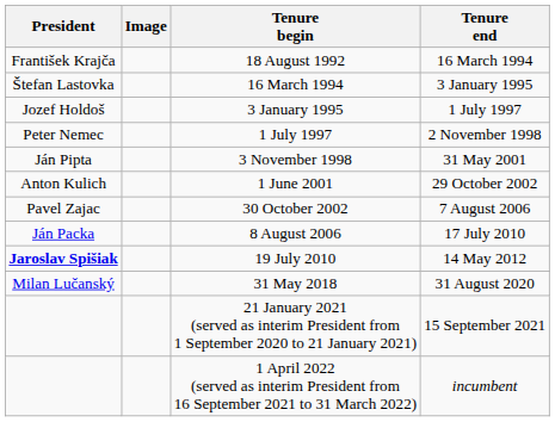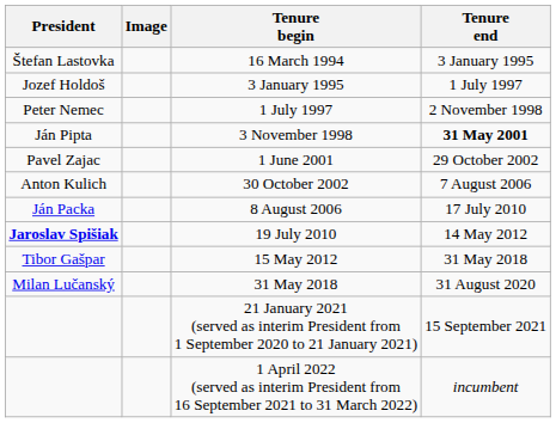 <table class="wikitable" width="auto" style="text-align: center">
 <tr>
 <th>President</th>
 <th>Image</th>
 <th>Tenure <br> begin</th>
 <th>Tenure <br> end</th>
-</tr>
-<tr>
-<td>František Krajča</td>
-<td></td>
-<td>18 August 1992</td>
-<td>16 March 1994</td>
 </tr>
 <tr>
 <td>Štefan Lastovka</td>
 <td></td>
 <td>16 March 1994</td>
 <td>3 January 1995</td>
 </tr>
 <tr>
 <td>Jozef Holdoš</td>
 <td></td>
 <td>3 January 1995</td>
 <td>1 July 1997</td>
 </tr>
 <tr>
 <td>Peter Nemec</td>
 <td></td>
 <td>1 July 1997</td>
 <td>2 November 1998</td>
 </tr>
 <tr>
 <td>Ján Pipta</td>
 <td></td>
 <td>3 November 1998</td>
-<td>31 May 2001</td>
+<td><strong>31 May 2001</strong></td>
 </tr>
 <tr>
-<td>Anton Kulich</td>
+<td>Pavel Zajac</td>
 <td></td>
 <td>1 June 2001</td>
 <td>29 October 2002</td>
 </tr>
 <tr>
-<td>Pavel Zajac</td>
+<td>Anton Kulich</td>
 <td></td>
 <td>30 October 2002</td>
 <td>7 August 2006</td>
 </tr>
 <tr>
 <td><a href='#'>Ján Packa</a></td>
 <td></td>
 <td>8 August 2006</td>
 <td>17 July 2010</td>
 </tr>
 <tr>
 <td><strong><a href='#'>Jaroslav Spišiak</a></strong></td>
 <td></td>
 <td>19 July 2010</td>
 <td>14 May 2012</td>
+</tr>
+<tr>
+<td><a href='#'>Tibor Gašpar</a></td>
+<td></td>
+<td>15 May 2012</td>
+<td>31 May 2018</td>
 </tr>
 <tr>
 <td><a href='#'>Milan Lučanský</a></td>
 <td></td>
 <td>31 May 2018</td>
 <td>31 August 2020</td>
 </tr>
 <tr>
 <td></td>
 <td></td>
 <td>21 January 2021<br>(served as interim President from<br>1 September 2020 to 21 January 2021)</td>
 <td>15 September 2021</td>
 </tr>
 <tr>
 <td></td>
 <td></td>
 <td>1 April 2022<br>(served as interim President from<br>16 September 2021 to 31 March 2022)</td>
 <td><em>incumbent</em></td>
 </tr>
 </table>
